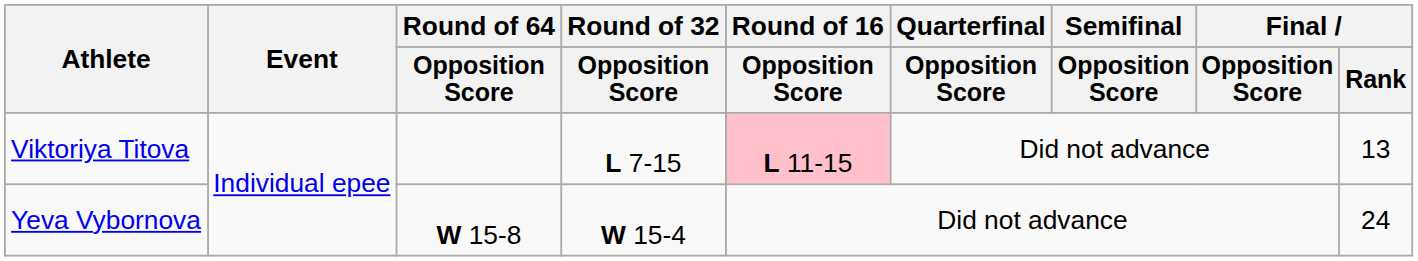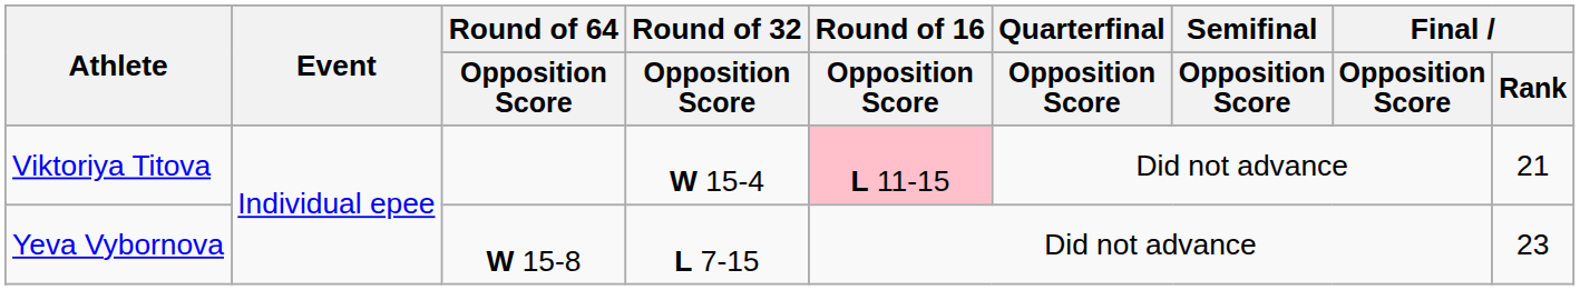 <table class="wikitable" style="font-size:90%">
 <tr>
 <th rowspan="2">Athlete</th>
 <th rowspan="2">Event</th>
 <th>Round of 64</th>
 <th>Round of 32</th>
 <th>Round of 16</th>
 <th>Quarterfinal</th>
 <th>Semifinal</th>
 <th colspan=2>Final / </th>
 </tr>
 <tr style="font-size:95%">
 <th>Opposition <br> Score</th>
 <th>Opposition <br> Score</th>
 <th>Opposition <br> Score</th>
 <th>Opposition <br> Score</th>
 <th>Opposition <br> Score</th>
 <th>Opposition <br> Score</th>
 <th>Rank</th>
 </tr>
 <tr align=center>
 <td align=left><a href='#'>Viktoriya Titova</a></td>
 <td align=left rowspan=2><a href='#'>Individual epee</a></td>
 <td></td>
-<td><br><strong>L</strong> 7-15</td>
+<td><br><strong>W</strong> 15-4</td>
 <td style="background: pink;"><br><strong>L</strong> 11-15</td>
 <td colspan=3>Did not advance</td>
-<td>13</td>
+<td>21</td>
 </tr>
 <tr align=center>
 <td align=left><a href='#'>Yeva Vybornova</a></td>
 <td><br><strong>W</strong> 15-8</td>
-<td><br><strong>W</strong> 15-4</td>
+<td><br><strong>L</strong> 7-15</td>
 <td colspan=4>Did not advance</td>
-<td>24</td>
+<td>23</td>
 </tr>
 </table>
